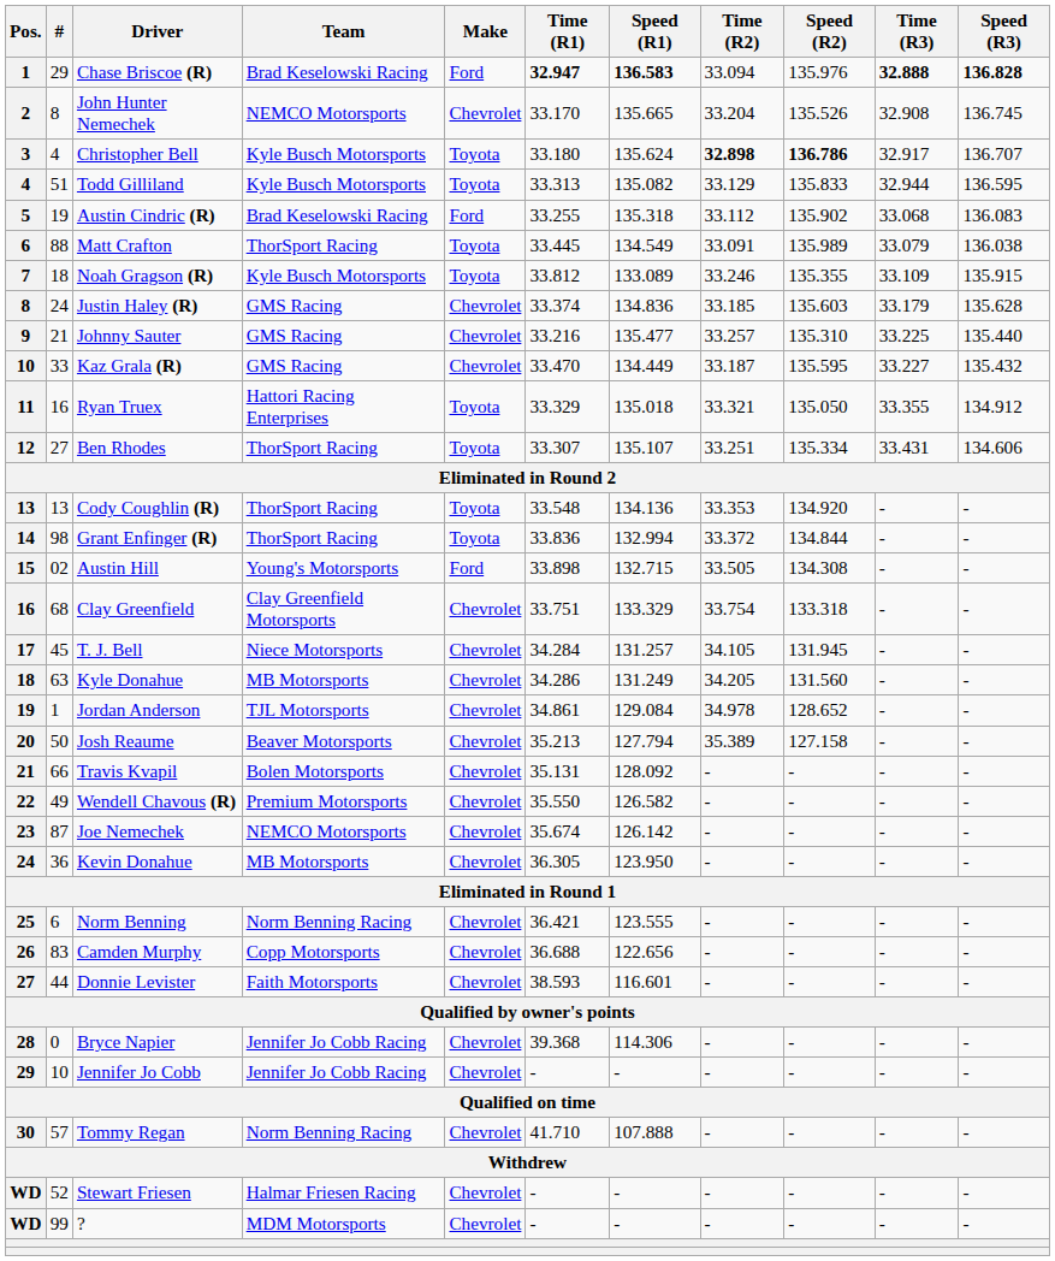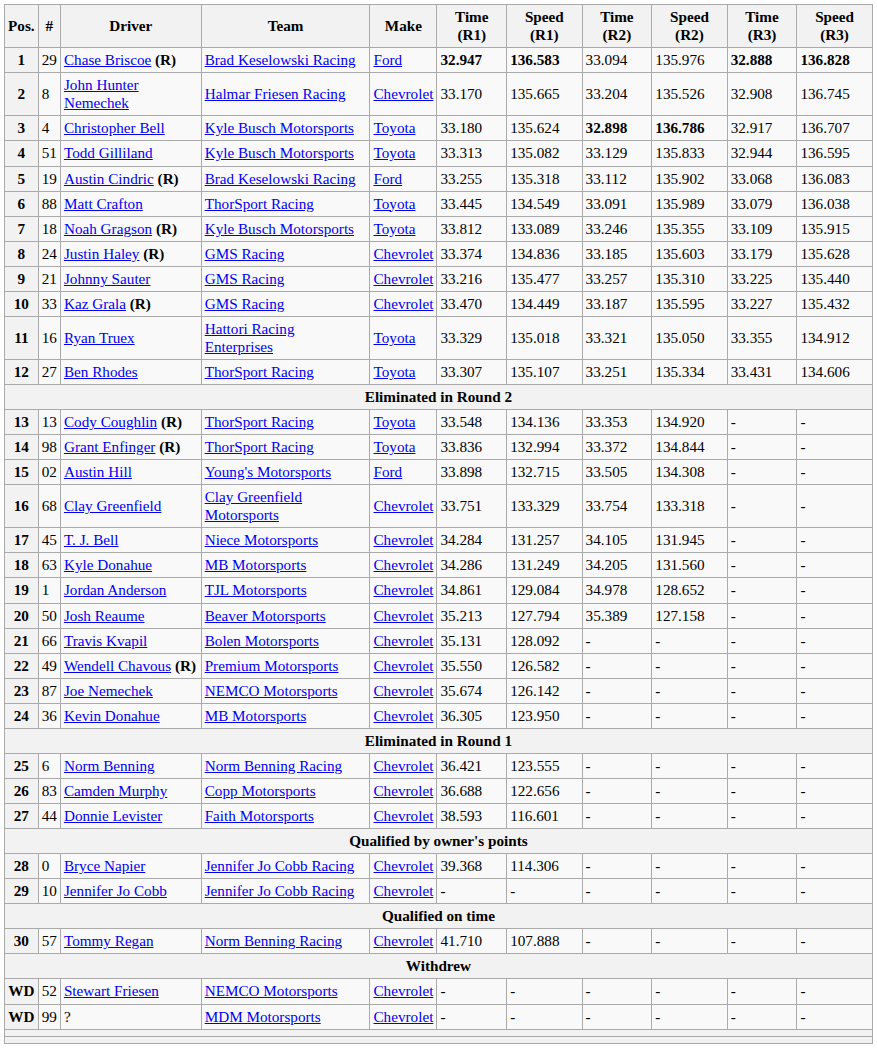 <table class="wikitable" style="font-size:95%">
 <tr>
 <th>Pos.</th>
 <th>#</th>
 <th>Driver</th>
 <th>Team</th>
 <th>Make</th>
 <th>Time (R1)</th>
 <th>Speed (R1)</th>
 <th>Time (R2)</th>
 <th>Speed (R2)</th>
 <th>Time (R3)</th>
 <th>Speed (R3)</th>
 </tr>
 <tr>
 <th>1</th>
 <td>29</td>
 <td><a href='#'>Chase Briscoe</a> <strong>(R)</strong></td>
 <td><a href='#'>Brad Keselowski Racing</a></td>
 <td><a href='#'>Ford</a></td>
 <td><strong>32.947</strong></td>
 <td><strong>136.583</strong></td>
 <td>33.094</td>
 <td>135.976</td>
 <td><strong>32.888</strong></td>
 <td><strong>136.828</strong></td>
 </tr>
 <tr>
 <th>2</th>
 <td>8</td>
 <td><a href='#'>John Hunter Nemechek</a></td>
-<td><a href='#'>NEMCO Motorsports</a></td>
+<td><a href='#'>Halmar Friesen Racing</a></td>
 <td><a href='#'>Chevrolet</a></td>
 <td>33.170</td>
 <td>135.665</td>
 <td>33.204</td>
 <td>135.526</td>
 <td>32.908</td>
 <td>136.745</td>
 </tr>
 <tr>
 <th>3</th>
 <td>4</td>
 <td><a href='#'>Christopher Bell</a></td>
 <td><a href='#'>Kyle Busch Motorsports</a></td>
 <td><a href='#'>Toyota</a></td>
 <td>33.180</td>
 <td>135.624</td>
 <td><strong>32.898</strong></td>
 <td><strong>136.786</strong></td>
 <td>32.917</td>
 <td>136.707</td>
 </tr>
 <tr>
 <th>4</th>
 <td>51</td>
 <td><a href='#'>Todd Gilliland</a></td>
 <td><a href='#'>Kyle Busch Motorsports</a></td>
 <td><a href='#'>Toyota</a></td>
 <td>33.313</td>
 <td>135.082</td>
 <td>33.129</td>
 <td>135.833</td>
 <td>32.944</td>
 <td>136.595</td>
 </tr>
 <tr>
 <th>5</th>
 <td>19</td>
 <td><a href='#'>Austin Cindric</a> <strong>(R)</strong></td>
 <td><a href='#'>Brad Keselowski Racing</a></td>
 <td><a href='#'>Ford</a></td>
 <td>33.255</td>
 <td>135.318</td>
 <td>33.112</td>
 <td>135.902</td>
 <td>33.068</td>
 <td>136.083</td>
 </tr>
 <tr>
 <th>6</th>
 <td>88</td>
 <td><a href='#'>Matt Crafton</a></td>
 <td><a href='#'>ThorSport Racing</a></td>
 <td><a href='#'>Toyota</a></td>
 <td>33.445</td>
 <td>134.549</td>
 <td>33.091</td>
 <td>135.989</td>
 <td>33.079</td>
 <td>136.038</td>
 </tr>
 <tr>
 <th>7</th>
 <td>18</td>
 <td><a href='#'>Noah Gragson</a> <strong>(R)</strong></td>
 <td><a href='#'>Kyle Busch Motorsports</a></td>
 <td><a href='#'>Toyota</a></td>
 <td>33.812</td>
 <td>133.089</td>
 <td>33.246</td>
 <td>135.355</td>
 <td>33.109</td>
 <td>135.915</td>
 </tr>
 <tr>
 <th>8</th>
 <td>24</td>
 <td><a href='#'>Justin Haley</a> <strong>(R)</strong></td>
 <td><a href='#'>GMS Racing</a></td>
 <td><a href='#'>Chevrolet</a></td>
 <td>33.374</td>
 <td>134.836</td>
 <td>33.185</td>
 <td>135.603</td>
 <td>33.179</td>
 <td>135.628</td>
 </tr>
 <tr>
 <th>9</th>
 <td>21</td>
 <td><a href='#'>Johnny Sauter</a></td>
 <td><a href='#'>GMS Racing</a></td>
 <td><a href='#'>Chevrolet</a></td>
 <td>33.216</td>
 <td>135.477</td>
 <td>33.257</td>
 <td>135.310</td>
 <td>33.225</td>
 <td>135.440</td>
 </tr>
 <tr>
 <th>10</th>
 <td>33</td>
 <td><a href='#'>Kaz Grala</a> <strong>(R)</strong></td>
 <td><a href='#'>GMS Racing</a></td>
 <td><a href='#'>Chevrolet</a></td>
 <td>33.470</td>
 <td>134.449</td>
 <td>33.187</td>
 <td>135.595</td>
 <td>33.227</td>
 <td>135.432</td>
 </tr>
 <tr>
 <th>11</th>
 <td>16</td>
 <td><a href='#'>Ryan Truex</a></td>
 <td><a href='#'>Hattori Racing Enterprises</a></td>
 <td><a href='#'>Toyota</a></td>
 <td>33.329</td>
 <td>135.018</td>
 <td>33.321</td>
 <td>135.050</td>
 <td>33.355</td>
 <td>134.912</td>
 </tr>
 <tr>
 <th>12</th>
 <td>27</td>
 <td><a href='#'>Ben Rhodes</a></td>
 <td><a href='#'>ThorSport Racing</a></td>
 <td><a href='#'>Toyota</a></td>
 <td>33.307</td>
 <td>135.107</td>
 <td>33.251</td>
 <td>135.334</td>
 <td>33.431</td>
 <td>134.606</td>
 </tr>
 <tr>
 <th colspan="11">Eliminated in Round 2</th>
 </tr>
 <tr>
 <th>13</th>
 <td>13</td>
 <td><a href='#'>Cody Coughlin</a> <strong>(R)</strong></td>
 <td><a href='#'>ThorSport Racing</a></td>
 <td><a href='#'>Toyota</a></td>
 <td>33.548</td>
 <td>134.136</td>
 <td>33.353</td>
 <td>134.920</td>
 <td>-</td>
 <td>-</td>
 </tr>
 <tr>
 <th>14</th>
 <td>98</td>
 <td><a href='#'>Grant Enfinger</a> <strong>(R)</strong></td>
 <td><a href='#'>ThorSport Racing</a></td>
 <td><a href='#'>Toyota</a></td>
 <td>33.836</td>
 <td>132.994</td>
 <td>33.372</td>
 <td>134.844</td>
 <td>-</td>
 <td>-</td>
 </tr>
 <tr>
 <th>15</th>
 <td>02</td>
 <td><a href='#'>Austin Hill</a></td>
 <td><a href='#'>Young's Motorsports</a></td>
 <td><a href='#'>Ford</a></td>
 <td>33.898</td>
 <td>132.715</td>
 <td>33.505</td>
 <td>134.308</td>
 <td>-</td>
 <td>-</td>
 </tr>
 <tr>
 <th>16</th>
 <td>68</td>
 <td><a href='#'>Clay Greenfield</a></td>
 <td><a href='#'>Clay Greenfield Motorsports</a></td>
 <td><a href='#'>Chevrolet</a></td>
 <td>33.751</td>
 <td>133.329</td>
 <td>33.754</td>
 <td>133.318</td>
 <td>-</td>
 <td>-</td>
 </tr>
 <tr>
 <th>17</th>
 <td>45</td>
 <td><a href='#'>T. J. Bell</a></td>
 <td><a href='#'>Niece Motorsports</a></td>
 <td><a href='#'>Chevrolet</a></td>
 <td>34.284</td>
 <td>131.257</td>
 <td>34.105</td>
 <td>131.945</td>
 <td>-</td>
 <td>-</td>
 </tr>
 <tr>
 <th>18</th>
 <td>63</td>
 <td><a href='#'>Kyle Donahue</a></td>
 <td><a href='#'>MB Motorsports</a></td>
 <td><a href='#'>Chevrolet</a></td>
 <td>34.286</td>
 <td>131.249</td>
 <td>34.205</td>
 <td>131.560</td>
 <td>-</td>
 <td>-</td>
 </tr>
 <tr>
 <th>19</th>
 <td>1</td>
 <td><a href='#'>Jordan Anderson</a></td>
 <td><a href='#'>TJL Motorsports</a></td>
 <td><a href='#'>Chevrolet</a></td>
 <td>34.861</td>
 <td>129.084</td>
 <td>34.978</td>
 <td>128.652</td>
 <td>-</td>
 <td>-</td>
 </tr>
 <tr>
 <th>20</th>
 <td>50</td>
 <td><a href='#'>Josh Reaume</a></td>
 <td><a href='#'>Beaver Motorsports</a></td>
 <td><a href='#'>Chevrolet</a></td>
 <td>35.213</td>
 <td>127.794</td>
 <td>35.389</td>
 <td>127.158</td>
 <td>-</td>
 <td>-</td>
 </tr>
 <tr>
 <th>21</th>
 <td>66</td>
 <td><a href='#'>Travis Kvapil</a></td>
 <td><a href='#'>Bolen Motorsports</a></td>
 <td><a href='#'>Chevrolet</a></td>
 <td>35.131</td>
 <td>128.092</td>
 <td>-</td>
 <td>-</td>
 <td>-</td>
 <td>-</td>
 </tr>
 <tr>
 <th>22</th>
 <td>49</td>
 <td><a href='#'>Wendell Chavous</a> <strong>(R)</strong></td>
 <td><a href='#'>Premium Motorsports</a></td>
 <td><a href='#'>Chevrolet</a></td>
 <td>35.550</td>
 <td>126.582</td>
 <td>-</td>
 <td>-</td>
 <td>-</td>
 <td>-</td>
 </tr>
 <tr>
 <th>23</th>
 <td>87</td>
 <td><a href='#'>Joe Nemechek</a></td>
 <td><a href='#'>NEMCO Motorsports</a></td>
 <td><a href='#'>Chevrolet</a></td>
 <td>35.674</td>
 <td>126.142</td>
 <td>-</td>
 <td>-</td>
 <td>-</td>
 <td>-</td>
 </tr>
 <tr>
 <th>24</th>
 <td>36</td>
 <td><a href='#'>Kevin Donahue</a></td>
 <td><a href='#'>MB Motorsports</a></td>
 <td><a href='#'>Chevrolet</a></td>
 <td>36.305</td>
 <td>123.950</td>
 <td>-</td>
 <td>-</td>
 <td>-</td>
 <td>-</td>
 </tr>
 <tr>
 <th colspan="11">Eliminated in Round 1</th>
 </tr>
 <tr>
 <th>25</th>
 <td>6</td>
 <td><a href='#'>Norm Benning</a></td>
 <td><a href='#'>Norm Benning Racing</a></td>
 <td><a href='#'>Chevrolet</a></td>
 <td>36.421</td>
 <td>123.555</td>
 <td>-</td>
 <td>-</td>
 <td>-</td>
 <td>-</td>
 </tr>
 <tr>
 <th>26</th>
 <td>83</td>
 <td><a href='#'>Camden Murphy</a></td>
 <td><a href='#'>Copp Motorsports</a></td>
 <td><a href='#'>Chevrolet</a></td>
 <td>36.688</td>
 <td>122.656</td>
 <td>-</td>
 <td>-</td>
 <td>-</td>
 <td>-</td>
 </tr>
 <tr>
 <th>27</th>
 <td>44</td>
 <td><a href='#'>Donnie Levister</a></td>
 <td><a href='#'>Faith Motorsports</a></td>
 <td><a href='#'>Chevrolet</a></td>
 <td>38.593</td>
 <td>116.601</td>
 <td>-</td>
 <td>-</td>
 <td>-</td>
 <td>-</td>
 </tr>
 <tr>
 <th colspan="11">Qualified by owner's points</th>
 </tr>
 <tr>
 <th>28</th>
 <td>0</td>
 <td><a href='#'>Bryce Napier</a></td>
 <td><a href='#'>Jennifer Jo Cobb Racing</a></td>
 <td><a href='#'>Chevrolet</a></td>
 <td>39.368</td>
 <td>114.306</td>
 <td>-</td>
 <td>-</td>
 <td>-</td>
 <td>-</td>
 </tr>
 <tr>
 <th>29</th>
 <td>10</td>
 <td><a href='#'>Jennifer Jo Cobb</a></td>
 <td><a href='#'>Jennifer Jo Cobb Racing</a></td>
 <td><a href='#'>Chevrolet</a></td>
 <td>-</td>
 <td>-</td>
 <td>-</td>
 <td>-</td>
 <td>-</td>
 <td>-</td>
 </tr>
 <tr>
 <th colspan="11">Qualified on time</th>
 </tr>
 <tr>
 <th>30</th>
 <td>57</td>
 <td><a href='#'>Tommy Regan</a></td>
 <td><a href='#'>Norm Benning Racing</a></td>
 <td><a href='#'>Chevrolet</a></td>
 <td>41.710</td>
 <td>107.888</td>
 <td>-</td>
 <td>-</td>
 <td>-</td>
 <td>-</td>
 </tr>
 <tr>
 <th colspan="11">Withdrew</th>
 </tr>
 <tr>
 <th>WD</th>
 <td>52</td>
 <td><a href='#'>Stewart Friesen</a></td>
-<td><a href='#'>Halmar Friesen Racing</a></td>
+<td><a href='#'>NEMCO Motorsports</a></td>
 <td><a href='#'>Chevrolet</a></td>
 <td>-</td>
 <td>-</td>
 <td>-</td>
 <td>-</td>
 <td>-</td>
 <td>-</td>
 </tr>
 <tr>
 <th>WD</th>
 <td>99</td>
 <td>?</td>
 <td><a href='#'>MDM Motorsports</a></td>
 <td><a href='#'>Chevrolet</a></td>
 <td>-</td>
 <td>-</td>
 <td>-</td>
 <td>-</td>
 <td>-</td>
 <td>-</td>
 </tr>
 <tr>
 <th colspan="11"></th>
 </tr>
 <tr>
 <th colspan="11"></th>
 </tr>
 </table>
